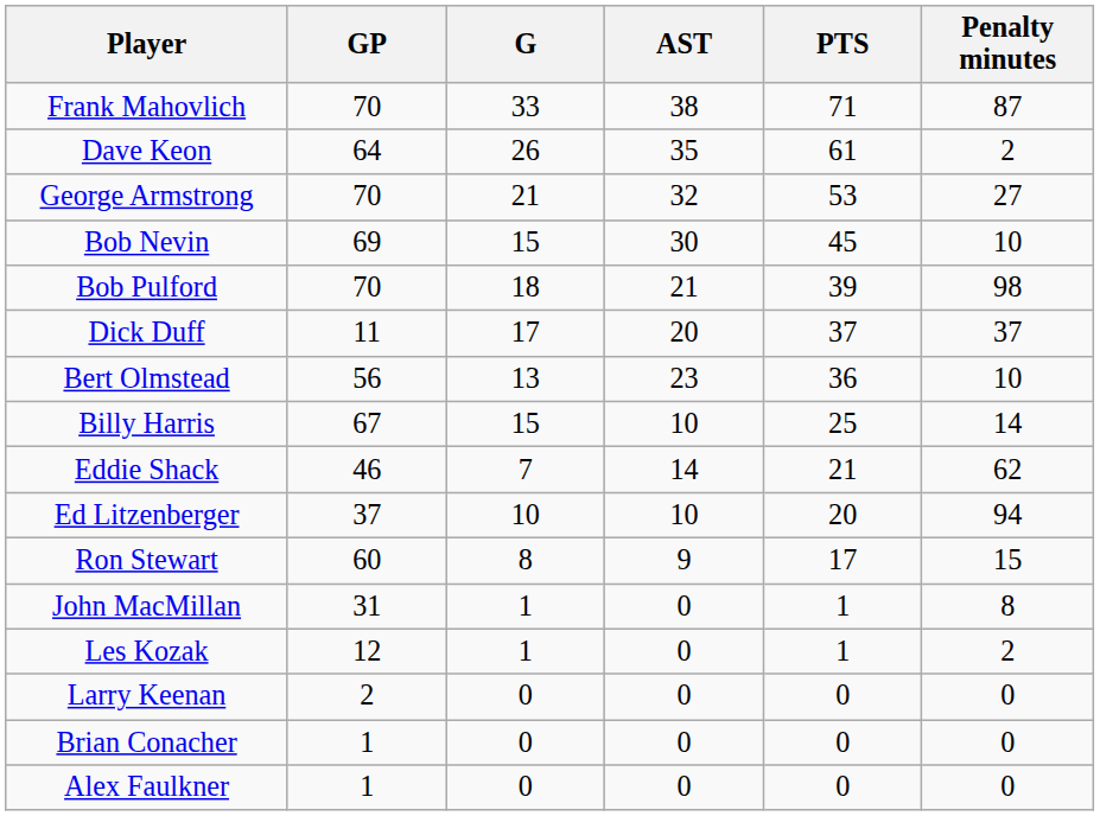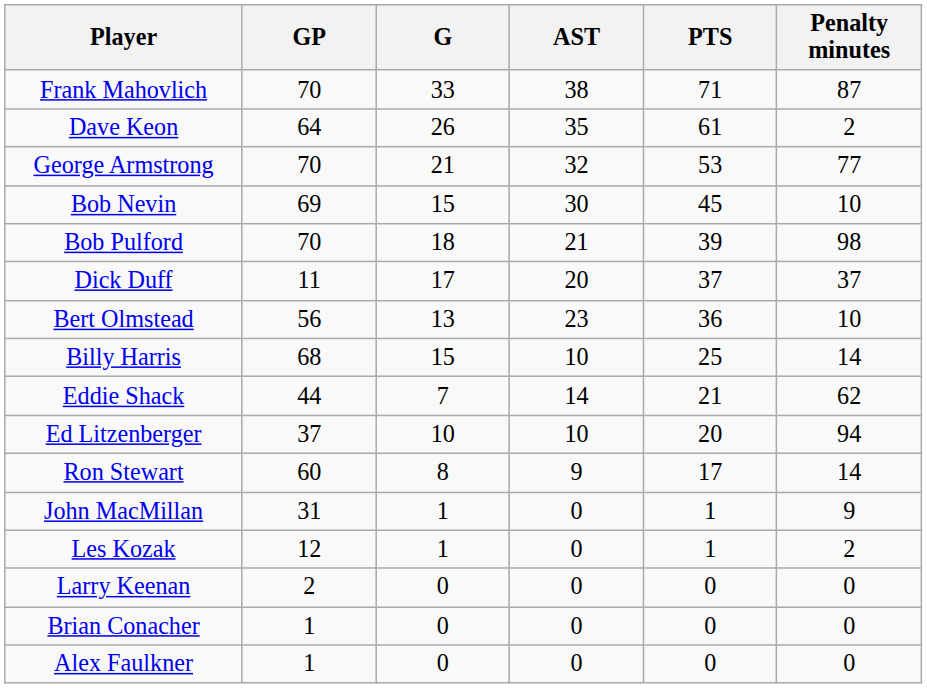 <table class="wikitable sortable">
 <tr>
 <th bgcolor="#DDDDFF" width="16%">Player</th>
 <th bgcolor="#DDDDFF" width="9%">GP</th>
 <th bgcolor="#DDDDFF" width="9%">G</th>
 <th bgcolor="#DDDDFF" width="9%">AST</th>
 <th bgcolor="#DDDDFF" width="9%">PTS</th>
 <th bgcolor="#DDDDFF" width="9%">Penalty minutes</th>
 </tr>
 <tr align="center">
 <td><a href='#'>Frank Mahovlich</a></td>
 <td>70</td>
 <td>33</td>
 <td>38</td>
 <td>71</td>
 <td>87</td>
 </tr>
 <tr align="center">
 <td><a href='#'>Dave Keon</a></td>
 <td>64</td>
 <td>26</td>
 <td>35</td>
 <td>61</td>
 <td>2</td>
 </tr>
 <tr align="center">
 <td><a href='#'>George Armstrong</a></td>
 <td>70</td>
 <td>21</td>
 <td>32</td>
 <td>53</td>
-<td>27</td>
+<td>77</td>
 </tr>
 <tr align="center">
 <td><a href='#'>Bob Nevin</a></td>
 <td>69</td>
 <td>15</td>
 <td>30</td>
 <td>45</td>
 <td>10</td>
 </tr>
 <tr align="center">
 <td><a href='#'>Bob Pulford</a></td>
 <td>70</td>
 <td>18</td>
 <td>21</td>
 <td>39</td>
 <td>98</td>
 </tr>
 <tr align="center">
 <td><a href='#'>Dick Duff</a></td>
 <td>11</td>
 <td>17</td>
 <td>20</td>
 <td>37</td>
 <td>37</td>
 </tr>
 <tr align="center">
 <td><a href='#'>Bert Olmstead</a></td>
 <td>56</td>
 <td>13</td>
 <td>23</td>
 <td>36</td>
 <td>10</td>
 </tr>
 <tr align="center">
 <td><a href='#'>Billy Harris</a></td>
-<td>67</td>
+<td>68</td>
 <td>15</td>
 <td>10</td>
 <td>25</td>
 <td>14</td>
 </tr>
 <tr align="center">
 <td><a href='#'>Eddie Shack</a></td>
-<td>46</td>
+<td>44</td>
 <td>7</td>
 <td>14</td>
 <td>21</td>
 <td>62</td>
 </tr>
 <tr align="center">
 <td><a href='#'>Ed Litzenberger</a></td>
 <td>37</td>
 <td>10</td>
 <td>10</td>
 <td>20</td>
 <td>94</td>
 </tr>
 <tr align="center">
 <td><a href='#'>Ron Stewart</a></td>
 <td>60</td>
 <td>8</td>
 <td>9</td>
 <td>17</td>
-<td>15</td>
+<td>14</td>
 </tr>
 <tr align="center">
 <td><a href='#'>John MacMillan</a></td>
 <td>31</td>
 <td>1</td>
 <td>0</td>
 <td>1</td>
-<td>8</td>
+<td>9</td>
 </tr>
 <tr align="center">
 <td><a href='#'>Les Kozak</a></td>
 <td>12</td>
 <td>1</td>
 <td>0</td>
 <td>1</td>
 <td>2</td>
 </tr>
 <tr align="center">
 <td><a href='#'>Larry Keenan</a></td>
 <td>2</td>
 <td>0</td>
 <td>0</td>
 <td>0</td>
 <td>0</td>
 </tr>
 <tr align="center">
 <td><a href='#'>Brian Conacher</a></td>
 <td>1</td>
 <td>0</td>
 <td>0</td>
 <td>0</td>
 <td>0</td>
 </tr>
 <tr align="center">
 <td><a href='#'>Alex Faulkner</a></td>
 <td>1</td>
 <td>0</td>
 <td>0</td>
 <td>0</td>
 <td>0</td>
 </tr>
 </table>
